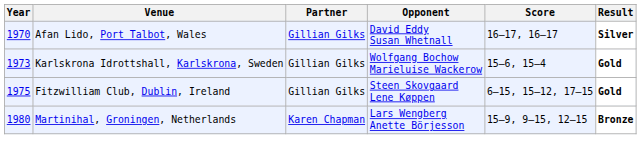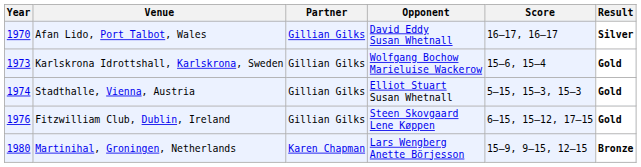 <table class="sortable wikitable" style="font-size: 90%;">
 <tr>
 <th>Year</th>
 <th>Venue</th>
 <th>Partner</th>
 <th>Opponent</th>
 <th>Score</th>
 <th>Result</th>
 </tr>
 <tr style="background:#ECF2FF">
 <td align="center"><a href='#'>1970</a></td>
 <td align="left">Afan Lido, <a href='#'>Port Talbot</a>, Wales</td>
 <td align="left"> <a href='#'>Gillian Gilks</a></td>
 <td align="left"> <a href='#'>David Eddy</a><br> <a href='#'>Susan Whetnall</a></td>
 <td align="left">16–17, 16–17</td>
 <td style="text-align:left; background:white"> <strong>Silver</strong></td>
 </tr>
 <tr style="background:#ECF2FF">
 <td align="center"><a href='#'>1973</a></td>
 <td align="left">Karlskrona Idrottshall, <a href='#'>Karlskrona</a>, Sweden</td>
 <td align="left"> Gillian Gilks</td>
 <td align="left"> <a href='#'>Wolfgang Bochow</a><br> <a href='#'>Marieluise Wackerow</a></td>
 <td align="left">15–6, 15–4</td>
 <td style="text-align:left; background:white"> <strong>Gold</strong></td>
 </tr>
 <tr style="background:#ECF2FF">
-<td align="center"><a href='#'>1975</a></td>
+<td align="center"><a href='#'>1974</a></td>
+<td align="left">Stadthalle, <a href='#'>Vienna</a>, Austria</td>
+<td align="left"> Gillian Gilks</td>
+<td align="left"> <a href='#'>Elliot Stuart</a><br> Susan Whetnall</td>
+<td align="left">5–15, 15–3, 15–3</td>
+<td style="text-align:left; background:white"> <strong>Gold</strong></td>
+</tr>
+<tr style="background:#ECF2FF">
+<td align="center"><a href='#'>1976</a></td>
 <td align="left">Fitzwilliam Club, <a href='#'>Dublin</a>, Ireland</td>
 <td align="left"> Gillian Gilks</td>
 <td align="left"> <a href='#'>Steen Skovgaard</a><br> <a href='#'>Lene Køppen</a></td>
 <td align="left">6–15, 15–12, 17–15</td>
 <td style="text-align:left; background:white"> <strong>Gold</strong></td>
 </tr>
 <tr style="background:#ECF2FF">
 <td align="center"><a href='#'>1980</a></td>
 <td align="left"><a href='#'>Martinihal</a>, <a href='#'>Groningen</a>, Netherlands</td>
 <td align="left"> <a href='#'>Karen Chapman</a></td>
 <td align="left"> <a href='#'>Lars Wengberg</a><br> <a href='#'>Anette Börjesson</a></td>
 <td align="left">15–9, 9–15, 12–15</td>
 <td style="text-align:left; background: white"> <strong>Bronze</strong></td>
 </tr>
 </table>
